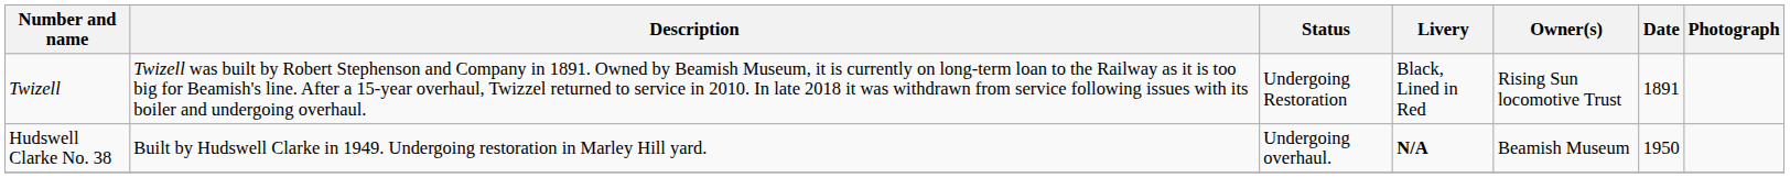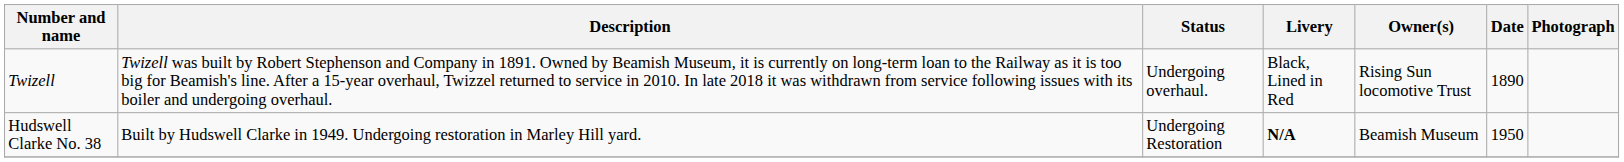 <table class="wikitable">
 <tr>
 <th>Number and name</th>
 <th>Description</th>
 <th>Status</th>
 <th>Livery</th>
 <th>Owner(s)</th>
 <th>Date</th>
 <th>Photograph</th>
 </tr>
 <tr>
 <td> <em>Twizell</em></td>
 <td><em>Twizell</em> was built by Robert Stephenson and Company in 1891. Owned by Beamish Museum, it is currently on long-term loan to the Railway as it is too big for Beamish's line. After a 15-year overhaul, Twizzel returned to service in 2010. In late 2018 it was withdrawn from service following issues with its boiler and undergoing overhaul.</td>
-<td>Undergoing Restoration</td>
+<td>Undergoing overhaul.</td>
 <td>Black, Lined in Red</td>
 <td>Rising Sun locomotive Trust</td>
-<td>1891</td>
+<td>1890</td>
 <td></td>
 </tr>
 <tr>
 <td>Hudswell Clarke  No. 38</td>
 <td>Built by Hudswell Clarke in 1949. Undergoing restoration in Marley Hill yard.</td>
-<td>Undergoing overhaul.</td>
+<td>Undergoing Restoration</td>
 <td><strong>N/A</strong></td>
 <td>Beamish Museum</td>
 <td>1950</td>
 <td></td>
 </tr>
 <tr>
 </tr>
 </table>
